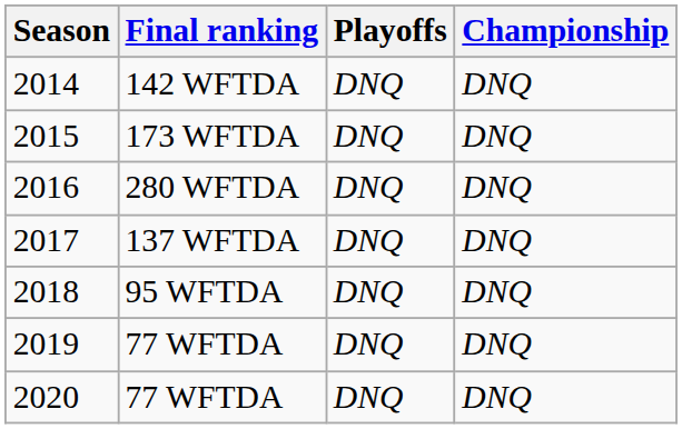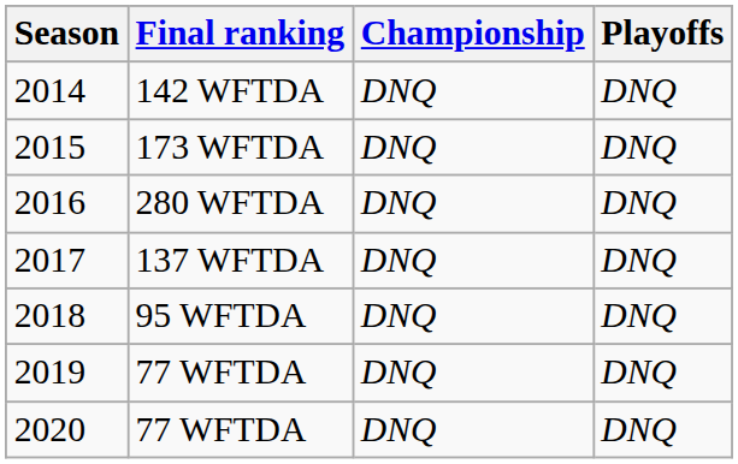 <table class="wikitable sortable">
 <tr>
 <th>Season</th>
 <th><a href='#'>Final ranking</a></th>
+<th><a href='#'>Championship</a></th>
 <th>Playoffs</th>
-<th><a href='#'>Championship</a></th>
 </tr>
 <tr>
 <td>2014</td>
 <td>142 WFTDA</td>
 <td><em>DNQ</em></td>
 <td><em>DNQ</em></td>
 </tr>
 <tr>
 <td>2015</td>
 <td>173 WFTDA</td>
 <td><em>DNQ</em></td>
 <td><em>DNQ</em></td>
 </tr>
 <tr>
 <td>2016</td>
 <td>280 WFTDA</td>
 <td><em>DNQ</em></td>
 <td><em>DNQ</em></td>
 </tr>
 <tr>
 <td>2017</td>
 <td>137 WFTDA</td>
 <td><em>DNQ</em></td>
 <td><em>DNQ</em></td>
 </tr>
 <tr>
 <td>2018</td>
 <td>95 WFTDA</td>
 <td><em>DNQ</em></td>
 <td><em>DNQ</em></td>
 </tr>
 <tr>
 <td>2019</td>
 <td>77 WFTDA</td>
 <td><em>DNQ</em></td>
 <td><em>DNQ</em></td>
 </tr>
 <tr>
 <td>2020</td>
 <td>77 WFTDA</td>
 <td><em>DNQ</em></td>
 <td><em>DNQ</em></td>
 </tr>
 </table>
